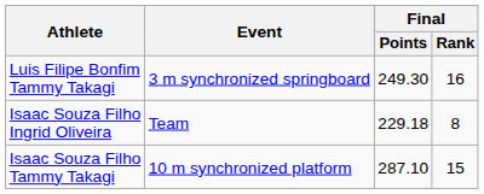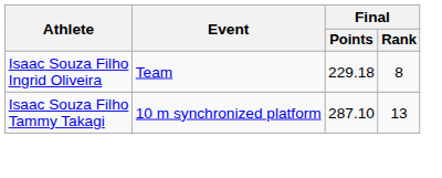 <table class=wikitable style="font-size:90%;">
 <tr>
 <th rowspan="2">Athlete</th>
 <th rowspan="2">Event</th>
 <th colspan="2">Final</th>
 </tr>
 <tr style="font-size:95%">
 <th>Points</th>
 <th>Rank</th>
 </tr>
 <tr align=center>
-<td align=left><a href='#'>Luis Filipe Bonfim</a><br><a href='#'>Tammy Takagi</a></td>
-<td align=left><a href='#'>3 m synchronized springboard</a></td>
-<td>249.30</td>
-<td>16</td>
-</tr>
-<tr align=center>
 <td align=left><a href='#'>Isaac Souza Filho</a><br><a href='#'>Ingrid Oliveira</a></td>
 <td align=left><a href='#'>Team</a></td>
 <td>229.18</td>
 <td>8</td>
 </tr>
 <tr align=center>
 <td align=left><a href='#'>Isaac Souza Filho</a><br><a href='#'>Tammy Takagi</a></td>
 <td align=left><a href='#'>10 m synchronized platform</a></td>
 <td>287.10</td>
-<td>15</td>
+<td>13</td>
 </tr>
 </table>
